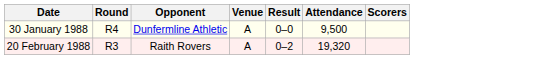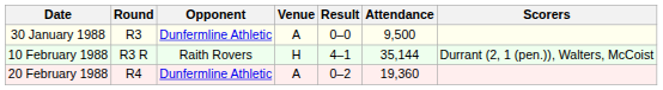 <table class="wikitable sortable" style="font-size:100%; text-align:center">
 <tr>
 <th>Date</th>
 <th>Round</th>
 <th>Opponent</th>
 <th>Venue</th>
 <th>Result</th>
 <th>Attendance</th>
 <th>Scorers</th>
 </tr>
 <tr bgcolor = "#FFFFEE">
 <td>30 January 1988</td>
-<td>R4</td>
+<td>R3</td>
 <td><a href='#'>Dunfermline Athletic</a></td>
 <td>A</td>
 <td>0–0</td>
 <td>9,500</td>
 <td></td>
 </tr>
+<tr bgcolor = "#EEFFEE">
+<td>10 February 1988</td>
+<td>R3 R</td>
+<td>Raith Rovers</td>
+<td>H</td>
+<td>4–1</td>
+<td>35,144</td>
+<td>Durrant (2, 1 (pen.)), Walters, McCoist</td>
+</tr>
 <tr bgcolor = "#FFEEEE">
 <td>20 February 1988</td>
-<td>R3</td>
-<td>Raith Rovers</td>
+<td>R4</td>
+<td><a href='#'>Dunfermline Athletic</a></td>
 <td>A</td>
 <td>0–2</td>
-<td>19,320</td>
+<td>19,360</td>
 <td></td>
 </tr>
 </table>
